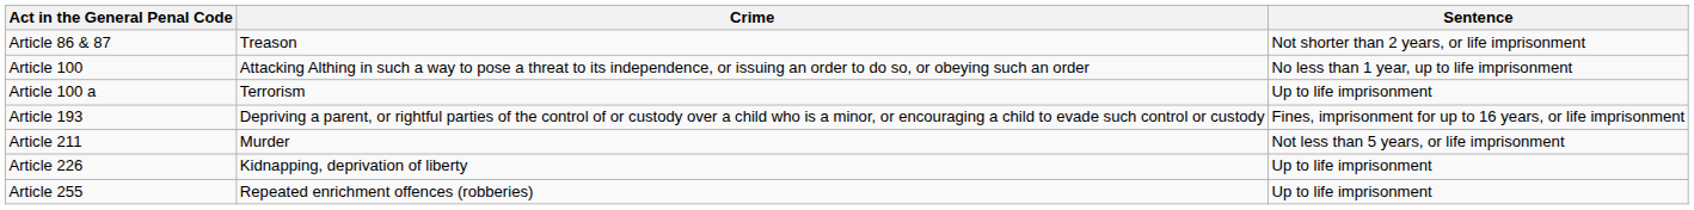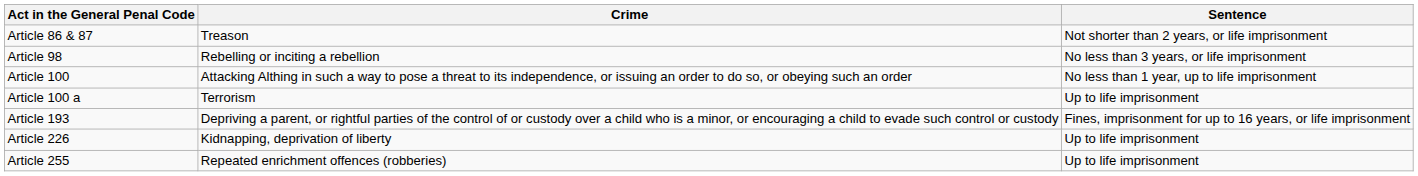 <table class="wikitable">
 <tr>
 <th>Act in the General Penal Code</th>
 <th>Crime</th>
 <th>Sentence</th>
 </tr>
 <tr>
 <td>Article 86 & 87</td>
 <td>Treason</td>
 <td>Not shorter than 2 years, or life imprisonment</td>
+</tr>
+<tr>
+<td>Article 98</td>
+<td>Rebelling or inciting a rebellion</td>
+<td>No less than 3 years, or life imprisonment</td>
 </tr>
 <tr>
 <td>Article 100</td>
 <td>Attacking Althing in such a way to pose a threat to its independence, or issuing an order to do so, or obeying such an order</td>
 <td>No less than 1 year, up to life imprisonment</td>
 </tr>
 <tr>
 <td>Article 100 a</td>
 <td>Terrorism</td>
 <td>Up to life imprisonment</td>
 </tr>
 <tr>
 <td>Article 193</td>
 <td>Depriving a parent, or rightful parties of the control of or custody over a child who is a minor, or encouraging a child to evade such control or custody</td>
 <td>Fines, imprisonment for up to 16 years, or life imprisonment</td>
 </tr>
 <tr>
-<td>Article 211</td>
-<td>Murder</td>
-<td>Not less than 5 years, or life imprisonment</td>
-</tr>
-<tr>
 <td>Article 226</td>
 <td>Kidnapping, deprivation of liberty</td>
 <td>Up to life imprisonment</td>
 </tr>
 <tr>
 <td>Article 255</td>
 <td>Repeated enrichment offences (robberies)</td>
 <td>Up to life imprisonment</td>
 </tr>
 </table>
